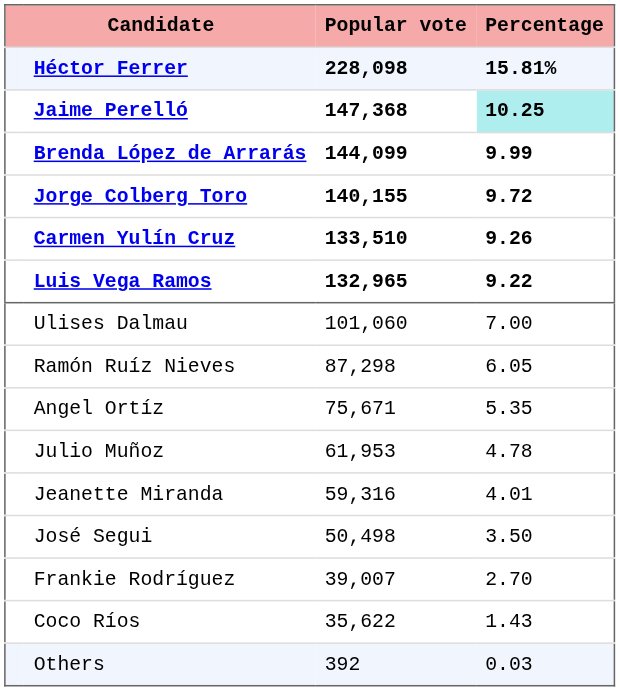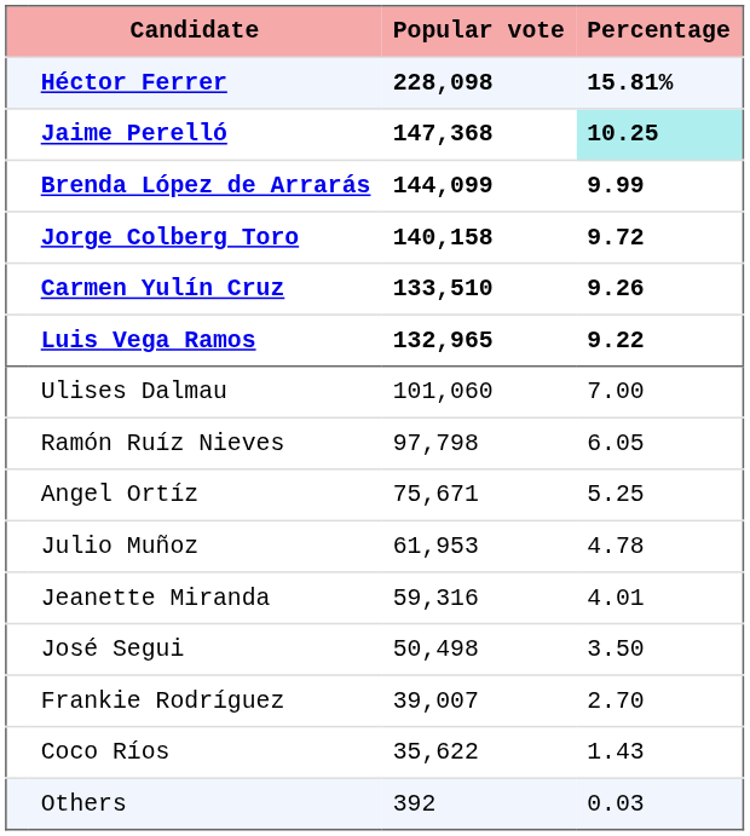 <table style="border: 1px solid #666666; border-collapse: collapse" align="center" cellpadding="6">
 <tr style="background-color: #F5A9A9">
 <th colspan="2">Candidate</th>
 <th>Popular vote</th>
 <th>Percentage</th>
 </tr>
 <tr style="background-color: #F0F5FE">
 <td style="border-top: 1px solid #DDDDDD"></td>
 <td style="border-top: 1px solid #DDDDDD"><strong><a href='#'>Héctor Ferrer</a></strong></td>
 <td style="border-top: 1px solid #DDDDDD"><strong>228,098</strong></td>
 <td style="border-top: 1px solid #DDDDDD"><strong>15.81%</strong></td>
 </tr>
 <tr>
 <td style="border-top: 1px solid #DDDDDD"></td>
 <td style="border-top: 1px solid #DDDDDD"><strong><a href='#'>Jaime Perelló</a></strong></td>
 <td style="border-top: 1px solid #DDDDDD"><strong>147,368</strong></td>
 <td style="background: paleturquoise; border-top: 1px solid #DDDDDD"><strong>10.25</strong></td>
 </tr>
 <tr>
 <td style="border-top: 1px solid #DDDDDD"></td>
 <td style="border-top: 1px solid #DDDDDD"><strong><a href='#'>Brenda López de Arrarás</a></strong></td>
 <td style="border-top: 1px solid #DDDDDD"><strong>144,099</strong></td>
 <td style="border-top: 1px solid #DDDDDD"><strong>9.99</strong></td>
 </tr>
 <tr>
 <td style="border-top: 1px solid #DDDDDD"></td>
 <td style="border-top: 1px solid #DDDDDD"><strong><a href='#'>Jorge Colberg Toro</a></strong></td>
-<td style="border-top: 1px solid #DDDDDD"><strong>140,155</strong></td>
+<td style="border-top: 1px solid #DDDDDD"><strong>140,158</strong></td>
 <td style="border-top: 1px solid #DDDDDD"><strong>9.72</strong></td>
 </tr>
 <tr>
 <td style="border-top: 1px solid #DDDDDD"></td>
 <td style="border-top: 1px solid #DDDDDD"><strong><a href='#'>Carmen Yulín Cruz</a></strong></td>
 <td style="border-top: 1px solid #DDDDDD"><strong>133,510</strong></td>
 <td style="border-top: 1px solid #DDDDDD"><strong>9.26</strong></td>
 </tr>
 <tr>
 <td style="border-top: 1px solid #DDDDDD"></td>
 <td style="border-top: 1px solid #DDDDDD"><strong><a href='#'>Luis Vega Ramos</a></strong></td>
 <td style="border-top: 1px solid #DDDDDD"><strong>132,965</strong></td>
 <td style="border-top: 1px solid #DDDDDD"><strong>9.22</strong></td>
 </tr>
 <tr>
 <td style="border-top: 1px solid #666666"></td>
 <td style="border-top: 1px solid #666666">Ulises Dalmau</td>
 <td style="border-top: 1px solid #666666">101,060</td>
 <td style="border-top: 1px solid #666666">7.00</td>
 </tr>
 <tr>
 <td style="border-top: 1px solid #DDDDDD"></td>
 <td style="border-top: 1px solid #DDDDDD">Ramón Ruíz Nieves</td>
-<td style="border-top: 1px solid #DDDDDD">87,298</td>
+<td style="border-top: 1px solid #DDDDDD">97,798</td>
 <td style="border-top: 1px solid #DDDDDD">6.05</td>
 </tr>
 <tr>
 <td style="border-top: 1px solid #DDDDDD"></td>
 <td style="border-top: 1px solid #DDDDDD">Angel Ortíz</td>
 <td style="border-top: 1px solid #DDDDDD">75,671</td>
-<td style="border-top: 1px solid #DDDDDD">5.35</td>
+<td style="border-top: 1px solid #DDDDDD">5.25</td>
 </tr>
 <tr>
 <td style="border-top: 1px solid #DDDDDD"></td>
 <td style="border-top: 1px solid #DDDDDD">Julio Muñoz</td>
 <td style="border-top: 1px solid #DDDDDD">61,953</td>
 <td style="border-top: 1px solid #DDDDDD">4.78</td>
 </tr>
 <tr>
 <td style="border-top: 1px solid #DDDDDD"></td>
 <td style="border-top: 1px solid #DDDDDD">Jeanette Miranda</td>
 <td style="border-top: 1px solid #DDDDDD">59,316</td>
 <td style="border-top: 1px solid #DDDDDD">4.01</td>
 </tr>
 <tr>
 <td style="border-top: 1px solid #DDDDDD"></td>
 <td style="border-top: 1px solid #DDDDDD">José Segui</td>
 <td style="border-top: 1px solid #DDDDDD">50,498</td>
 <td style="border-top: 1px solid #DDDDDD">3.50</td>
 </tr>
 <tr>
 <td style="border-top: 1px solid #DDDDDD"></td>
 <td style="border-top: 1px solid #DDDDDD">Frankie Rodríguez</td>
 <td style="border-top: 1px solid #DDDDDD">39,007</td>
 <td style="border-top: 1px solid #DDDDDD">2.70</td>
 </tr>
 <tr>
 <td style="border-top: 1px solid #DDDDDD"></td>
 <td style="border-top: 1px solid #DDDDDD">Coco Ríos</td>
 <td style="border-top: 1px solid #DDDDDD">35,622</td>
 <td style="border-top: 1px solid #DDDDDD">1.43</td>
 </tr>
 <tr style="background-color: #F0F5FE">
 <td style="border-top: 1px solid #DDDDDD"></td>
 <td style="border-top: 1px solid #DDDDDD">Others</td>
 <td style="border-top: 1px solid #DDDDDD">392</td>
 <td style="border-top: 1px solid #DDDDDD">0.03</td>
 </tr>
 </table>
